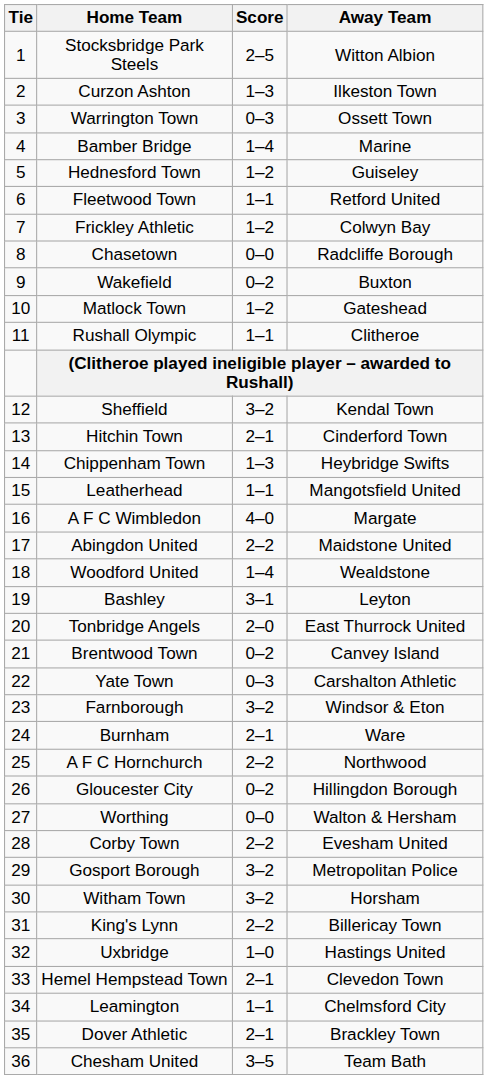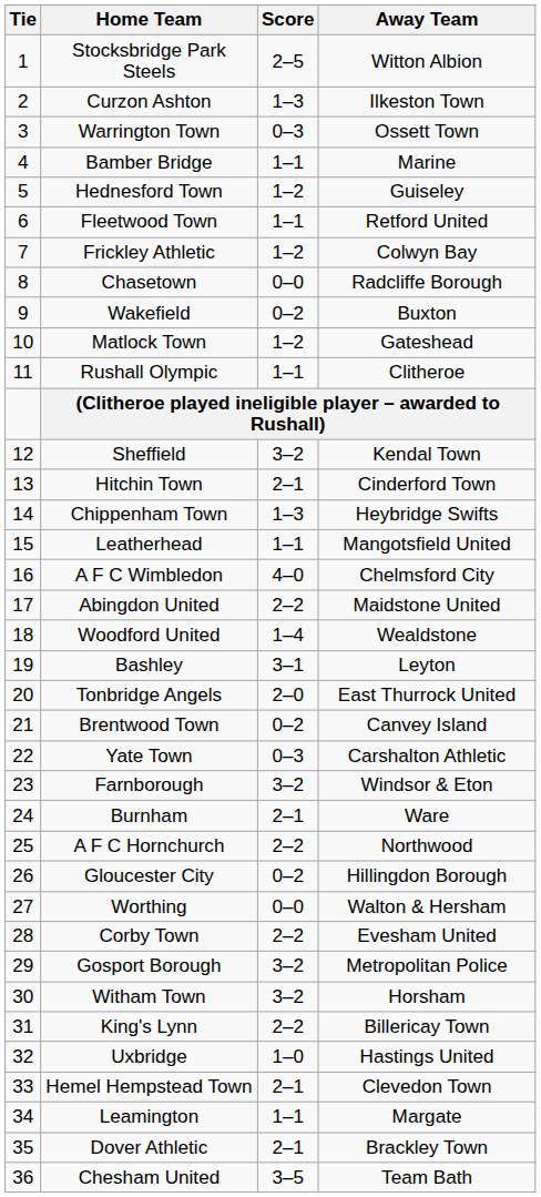 <table class="wikitable" style="text-align:center;">
 <tr>
 <th width=20>Tie</th>
 <th width=175>Home Team</th>
 <th width=20>Score</th>
 <th width=175>Away Team</th>
 </tr>
 <tr>
 <td>1</td>
 <td>Stocksbridge Park Steels</td>
 <td>2–5</td>
 <td>Witton Albion</td>
 </tr>
 <tr>
 <td>2</td>
 <td>Curzon Ashton</td>
 <td>1–3</td>
 <td>Ilkeston Town</td>
 </tr>
 <tr>
 <td>3</td>
 <td>Warrington Town</td>
 <td>0–3</td>
 <td>Ossett Town</td>
 </tr>
 <tr>
 <td>4</td>
 <td>Bamber Bridge</td>
-<td>1–4</td>
+<td>1–1</td>
 <td>Marine</td>
 </tr>
 <tr>
 <td>5</td>
 <td>Hednesford Town</td>
 <td>1–2</td>
 <td>Guiseley</td>
 </tr>
 <tr>
 <td>6</td>
 <td>Fleetwood Town</td>
 <td>1–1</td>
 <td>Retford United</td>
 </tr>
 <tr>
 <td>7</td>
 <td>Frickley Athletic</td>
 <td>1–2</td>
 <td>Colwyn Bay</td>
 </tr>
 <tr>
 <td>8</td>
 <td>Chasetown</td>
 <td>0–0</td>
 <td>Radcliffe Borough</td>
 </tr>
 <tr>
 <td>9</td>
 <td>Wakefield</td>
 <td>0–2</td>
 <td>Buxton</td>
 </tr>
 <tr>
 <td>10</td>
 <td>Matlock Town</td>
 <td>1–2</td>
 <td>Gateshead</td>
 </tr>
 <tr>
 <td>11</td>
 <td>Rushall Olympic</td>
 <td>1–1</td>
 <td>Clitheroe</td>
 </tr>
 <tr>
 <td></td>
 <th colspan="5">(Clitheroe played ineligible player – awarded to Rushall)</th>
 </tr>
 <tr>
 <td>12</td>
 <td>Sheffield</td>
 <td>3–2</td>
 <td>Kendal Town</td>
 </tr>
 <tr>
 <td>13</td>
 <td>Hitchin Town</td>
 <td>2–1</td>
 <td>Cinderford Town</td>
 </tr>
 <tr>
 <td>14</td>
 <td>Chippenham Town</td>
 <td>1–3</td>
 <td>Heybridge Swifts</td>
 </tr>
 <tr>
 <td>15</td>
 <td>Leatherhead</td>
 <td>1–1</td>
 <td>Mangotsfield United</td>
 </tr>
 <tr>
 <td>16</td>
 <td>A F C Wimbledon</td>
 <td>4–0</td>
-<td>Margate</td>
+<td>Chelmsford City</td>
 </tr>
 <tr>
 <td>17</td>
 <td>Abingdon United</td>
 <td>2–2</td>
 <td>Maidstone United</td>
 </tr>
 <tr>
 <td>18</td>
 <td>Woodford United</td>
 <td>1–4</td>
 <td>Wealdstone</td>
 </tr>
 <tr>
 <td>19</td>
 <td>Bashley</td>
 <td>3–1</td>
 <td>Leyton</td>
 </tr>
 <tr>
 <td>20</td>
 <td>Tonbridge Angels</td>
 <td>2–0</td>
 <td>East Thurrock United</td>
 </tr>
 <tr>
 <td>21</td>
 <td>Brentwood Town</td>
 <td>0–2</td>
 <td>Canvey Island</td>
 </tr>
 <tr>
 <td>22</td>
 <td>Yate Town</td>
 <td>0–3</td>
 <td>Carshalton Athletic</td>
 </tr>
 <tr>
 <td>23</td>
 <td>Farnborough</td>
 <td>3–2</td>
 <td>Windsor & Eton</td>
 </tr>
 <tr>
 <td>24</td>
 <td>Burnham</td>
 <td>2–1</td>
 <td>Ware</td>
 </tr>
 <tr>
 <td>25</td>
 <td>A F C Hornchurch</td>
 <td>2–2</td>
 <td>Northwood</td>
 </tr>
 <tr>
 <td>26</td>
 <td>Gloucester City</td>
 <td>0–2</td>
 <td>Hillingdon Borough</td>
 </tr>
 <tr>
 <td>27</td>
 <td>Worthing</td>
 <td>0–0</td>
 <td>Walton & Hersham</td>
 </tr>
 <tr>
 <td>28</td>
 <td>Corby Town</td>
 <td>2–2</td>
 <td>Evesham United</td>
 </tr>
 <tr>
 <td>29</td>
 <td>Gosport Borough</td>
 <td>3–2</td>
 <td>Metropolitan Police</td>
 </tr>
 <tr>
 <td>30</td>
 <td>Witham Town</td>
 <td>3–2</td>
 <td>Horsham</td>
 </tr>
 <tr>
 <td>31</td>
 <td>King's Lynn</td>
 <td>2–2</td>
 <td>Billericay Town</td>
 </tr>
 <tr>
 <td>32</td>
 <td>Uxbridge</td>
 <td>1–0</td>
 <td>Hastings United</td>
 </tr>
 <tr>
 <td>33</td>
 <td>Hemel Hempstead Town</td>
 <td>2–1</td>
 <td>Clevedon Town</td>
 </tr>
 <tr>
 <td>34</td>
 <td>Leamington</td>
 <td>1–1</td>
-<td>Chelmsford City</td>
+<td>Margate</td>
 </tr>
 <tr>
 <td>35</td>
 <td>Dover Athletic</td>
 <td>2–1</td>
 <td>Brackley Town</td>
 </tr>
 <tr>
 <td>36</td>
 <td>Chesham United</td>
 <td>3–5</td>
 <td>Team Bath</td>
 </tr>
 </table>
